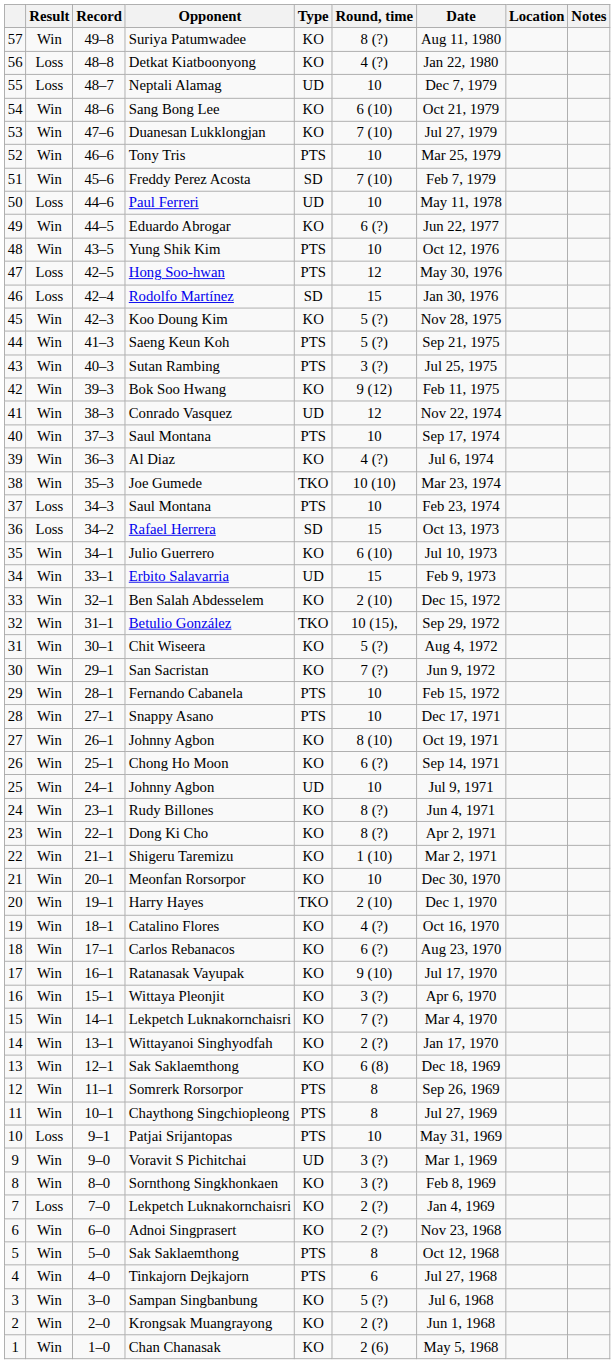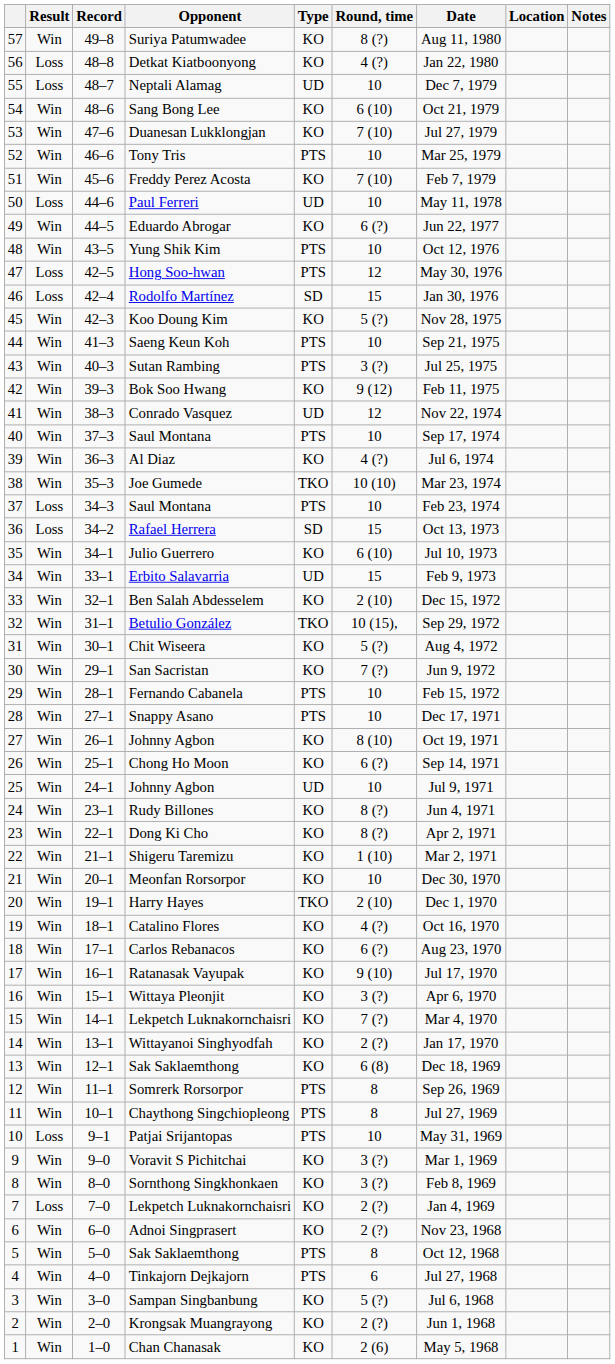 <table class=wikitable style=text-align:center>
 <tr>
 <th></th>
 <th>Result</th>
 <th>Record</th>
 <th>Opponent</th>
 <th>Type</th>
 <th>Round, time</th>
 <th>Date</th>
 <th>Location</th>
 <th>Notes</th>
 </tr>
 <tr>
 <td>57</td>
 <td>Win</td>
 <td>49–8</td>
 <td align=left>Suriya Patumwadee</td>
 <td>KO</td>
 <td>8 (?)</td>
 <td>Aug 11, 1980</td>
 <td align=left></td>
 <td align=left></td>
 </tr>
 <tr>
 <td>56</td>
 <td>Loss</td>
 <td>48–8</td>
 <td align=left>Detkat Kiatboonyong</td>
 <td>KO</td>
 <td>4 (?)</td>
 <td>Jan 22, 1980</td>
 <td align=left></td>
 <td align=left></td>
 </tr>
 <tr>
 <td>55</td>
 <td>Loss</td>
 <td>48–7</td>
 <td align=left>Neptali Alamag</td>
 <td>UD</td>
 <td>10</td>
 <td>Dec 7, 1979</td>
 <td align=left></td>
 <td align=left></td>
 </tr>
 <tr>
 <td>54</td>
 <td>Win</td>
 <td>48–6</td>
 <td align=left>Sang Bong Lee</td>
 <td>KO</td>
 <td>6 (10)</td>
 <td>Oct 21, 1979</td>
 <td align=left></td>
 <td align=left></td>
 </tr>
 <tr>
 <td>53</td>
 <td>Win</td>
 <td>47–6</td>
 <td align=left>Duanesan Lukklongjan</td>
 <td>KO</td>
 <td>7 (10)</td>
 <td>Jul 27, 1979</td>
 <td align=left></td>
 <td align=left></td>
 </tr>
 <tr>
 <td>52</td>
 <td>Win</td>
 <td>46–6</td>
 <td align=left>Tony Tris</td>
 <td>PTS</td>
 <td>10</td>
 <td>Mar 25, 1979</td>
 <td align=left></td>
 <td align=left></td>
 </tr>
 <tr>
 <td>51</td>
 <td>Win</td>
 <td>45–6</td>
 <td align=left>Freddy Perez Acosta</td>
-<td>SD</td>
+<td>KO</td>
 <td>7 (10)</td>
 <td>Feb 7, 1979</td>
 <td align=left></td>
 <td align=left></td>
 </tr>
 <tr>
 <td>50</td>
 <td>Loss</td>
 <td>44–6</td>
 <td align=left><a href='#'>Paul Ferreri</a></td>
 <td>UD</td>
 <td>10</td>
 <td>May 11, 1978</td>
 <td align=left></td>
 <td align=left></td>
 </tr>
 <tr>
 <td>49</td>
 <td>Win</td>
 <td>44–5</td>
 <td align=left>Eduardo Abrogar</td>
 <td>KO</td>
 <td>6 (?)</td>
 <td>Jun 22, 1977</td>
 <td align=left></td>
 <td align=left></td>
 </tr>
 <tr>
 <td>48</td>
 <td>Win</td>
 <td>43–5</td>
 <td align=left>Yung Shik Kim</td>
 <td>PTS</td>
 <td>10</td>
 <td>Oct 12, 1976</td>
 <td align=left></td>
 <td align=left></td>
 </tr>
 <tr>
 <td>47</td>
 <td>Loss</td>
 <td>42–5</td>
 <td align=left><a href='#'>Hong Soo-hwan</a></td>
 <td>PTS</td>
 <td>12</td>
 <td>May 30, 1976</td>
 <td align=left></td>
 <td align=left></td>
 </tr>
 <tr>
 <td>46</td>
 <td>Loss</td>
 <td>42–4</td>
 <td align=left><a href='#'>Rodolfo Martínez</a></td>
 <td>SD</td>
 <td>15</td>
 <td>Jan 30, 1976</td>
 <td align=left></td>
 <td align=left></td>
 </tr>
 <tr>
 <td>45</td>
 <td>Win</td>
 <td>42–3</td>
 <td align=left>Koo Doung Kim</td>
 <td>KO</td>
 <td>5 (?)</td>
 <td>Nov 28, 1975</td>
 <td align=left></td>
 <td align=left></td>
 </tr>
 <tr>
 <td>44</td>
 <td>Win</td>
 <td>41–3</td>
 <td align=left>Saeng Keun Koh</td>
 <td>PTS</td>
-<td>5 (?)</td>
+<td>10</td>
 <td>Sep 21, 1975</td>
 <td align=left></td>
 <td align=left></td>
 </tr>
 <tr>
 <td>43</td>
 <td>Win</td>
 <td>40–3</td>
 <td align=left>Sutan Rambing</td>
 <td>PTS</td>
 <td>3 (?)</td>
 <td>Jul 25, 1975</td>
 <td align=left></td>
 <td align=left></td>
 </tr>
 <tr>
 <td>42</td>
 <td>Win</td>
 <td>39–3</td>
 <td align=left>Bok Soo Hwang</td>
 <td>KO</td>
 <td>9 (12)</td>
 <td>Feb 11, 1975</td>
 <td align=left></td>
 <td align=left></td>
 </tr>
 <tr>
 <td>41</td>
 <td>Win</td>
 <td>38–3</td>
 <td align=left>Conrado Vasquez</td>
 <td>UD</td>
 <td>12</td>
 <td>Nov 22, 1974</td>
 <td align=left></td>
 <td align=left></td>
 </tr>
 <tr>
 <td>40</td>
 <td>Win</td>
 <td>37–3</td>
 <td align=left>Saul Montana</td>
 <td>PTS</td>
 <td>10</td>
 <td>Sep 17, 1974</td>
 <td align=left></td>
 <td align=left></td>
 </tr>
 <tr>
 <td>39</td>
 <td>Win</td>
 <td>36–3</td>
 <td align=left>Al Diaz</td>
 <td>KO</td>
 <td>4 (?)</td>
 <td>Jul 6, 1974</td>
 <td align=left></td>
 <td align=left></td>
 </tr>
 <tr>
 <td>38</td>
 <td>Win</td>
 <td>35–3</td>
 <td align=left>Joe Gumede</td>
 <td>TKO</td>
 <td>10 (10)</td>
 <td>Mar 23, 1974</td>
 <td align=left></td>
 <td align=left></td>
 </tr>
 <tr>
 <td>37</td>
 <td>Loss</td>
 <td>34–3</td>
 <td align=left>Saul Montana</td>
 <td>PTS</td>
 <td>10</td>
 <td>Feb 23, 1974</td>
 <td align=left></td>
 <td align=left></td>
 </tr>
 <tr>
 <td>36</td>
 <td>Loss</td>
 <td>34–2</td>
 <td align=left><a href='#'>Rafael Herrera</a></td>
 <td>SD</td>
 <td>15</td>
 <td>Oct 13, 1973</td>
 <td align=left></td>
 <td align=left></td>
 </tr>
 <tr>
 <td>35</td>
 <td>Win</td>
 <td>34–1</td>
 <td align=left>Julio Guerrero</td>
 <td>KO</td>
 <td>6 (10)</td>
 <td>Jul 10, 1973</td>
 <td align=left></td>
 <td align=left></td>
 </tr>
 <tr>
 <td>34</td>
 <td>Win</td>
 <td>33–1</td>
 <td align=left><a href='#'>Erbito Salavarria</a></td>
 <td>UD</td>
 <td>15</td>
 <td>Feb 9, 1973</td>
 <td align=left></td>
 <td align=left></td>
 </tr>
 <tr>
 <td>33</td>
 <td>Win</td>
 <td>32–1</td>
 <td align=left>Ben Salah Abdesselem</td>
 <td>KO</td>
 <td>2 (10)</td>
 <td>Dec 15, 1972</td>
 <td align=left></td>
 <td align=left></td>
 </tr>
 <tr>
 <td>32</td>
 <td>Win</td>
 <td>31–1</td>
 <td align=left><a href='#'>Betulio González</a></td>
 <td>TKO</td>
 <td>10 (15), </td>
 <td>Sep 29, 1972</td>
 <td align=left></td>
 <td align=left></td>
 </tr>
 <tr>
 <td>31</td>
 <td>Win</td>
 <td>30–1</td>
 <td align=left>Chit Wiseera</td>
 <td>KO</td>
 <td>5 (?)</td>
 <td>Aug 4, 1972</td>
 <td align=left></td>
 <td align=left></td>
 </tr>
 <tr>
 <td>30</td>
 <td>Win</td>
 <td>29–1</td>
 <td align=left>San Sacristan</td>
 <td>KO</td>
 <td>7 (?)</td>
 <td>Jun 9, 1972</td>
 <td align=left></td>
 <td align=left></td>
 </tr>
 <tr>
 <td>29</td>
 <td>Win</td>
 <td>28–1</td>
 <td align=left>Fernando Cabanela</td>
 <td>PTS</td>
 <td>10</td>
 <td>Feb 15, 1972</td>
 <td align=left></td>
 <td align=left></td>
 </tr>
 <tr>
 <td>28</td>
 <td>Win</td>
 <td>27–1</td>
 <td align=left>Snappy Asano</td>
 <td>PTS</td>
 <td>10</td>
 <td>Dec 17, 1971</td>
 <td align=left></td>
 <td align=left></td>
 </tr>
 <tr>
 <td>27</td>
 <td>Win</td>
 <td>26–1</td>
 <td align=left>Johnny Agbon</td>
 <td>KO</td>
 <td>8 (10)</td>
 <td>Oct 19, 1971</td>
 <td align=left></td>
 <td align=left></td>
 </tr>
 <tr>
 <td>26</td>
 <td>Win</td>
 <td>25–1</td>
 <td align=left>Chong Ho Moon</td>
 <td>KO</td>
 <td>6 (?)</td>
 <td>Sep 14, 1971</td>
 <td align=left></td>
 <td align=left></td>
 </tr>
 <tr>
 <td>25</td>
 <td>Win</td>
 <td>24–1</td>
 <td align=left>Johnny Agbon</td>
 <td>UD</td>
 <td>10</td>
 <td>Jul 9, 1971</td>
 <td align=left></td>
 <td align=left></td>
 </tr>
 <tr>
 <td>24</td>
 <td>Win</td>
 <td>23–1</td>
 <td align=left>Rudy Billones</td>
 <td>KO</td>
 <td>8 (?)</td>
 <td>Jun 4, 1971</td>
 <td align=left></td>
 <td align=left></td>
 </tr>
 <tr>
 <td>23</td>
 <td>Win</td>
 <td>22–1</td>
 <td align=left>Dong Ki Cho</td>
 <td>KO</td>
 <td>8 (?)</td>
 <td>Apr 2, 1971</td>
 <td align=left></td>
 <td align=left></td>
 </tr>
 <tr>
 <td>22</td>
 <td>Win</td>
 <td>21–1</td>
 <td align=left>Shigeru Taremizu</td>
 <td>KO</td>
 <td>1 (10)</td>
 <td>Mar 2, 1971</td>
 <td align=left></td>
 <td align=left></td>
 </tr>
 <tr>
 <td>21</td>
 <td>Win</td>
 <td>20–1</td>
 <td align=left>Meonfan Rorsorpor</td>
 <td>KO</td>
 <td>10</td>
 <td>Dec 30, 1970</td>
 <td align=left></td>
 <td align=left></td>
 </tr>
 <tr>
 <td>20</td>
 <td>Win</td>
 <td>19–1</td>
 <td align=left>Harry Hayes</td>
 <td>TKO</td>
 <td>2 (10)</td>
 <td>Dec 1, 1970</td>
 <td align=left></td>
 <td align=left></td>
 </tr>
 <tr>
 <td>19</td>
 <td>Win</td>
 <td>18–1</td>
 <td align=left>Catalino Flores</td>
 <td>KO</td>
 <td>4 (?)</td>
 <td>Oct 16, 1970</td>
 <td align=left></td>
 <td align=left></td>
 </tr>
 <tr>
 <td>18</td>
 <td>Win</td>
 <td>17–1</td>
 <td align=left>Carlos Rebanacos</td>
 <td>KO</td>
 <td>6 (?)</td>
 <td>Aug 23, 1970</td>
 <td align=left></td>
 <td align=left></td>
 </tr>
 <tr>
 <td>17</td>
 <td>Win</td>
 <td>16–1</td>
 <td align=left>Ratanasak Vayupak</td>
 <td>KO</td>
 <td>9 (10)</td>
 <td>Jul 17, 1970</td>
 <td align=left></td>
 <td align=left></td>
 </tr>
 <tr>
 <td>16</td>
 <td>Win</td>
 <td>15–1</td>
 <td align=left>Wittaya Pleonjit</td>
 <td>KO</td>
 <td>3 (?)</td>
 <td>Apr 6, 1970</td>
 <td align=left></td>
 <td align=left></td>
 </tr>
 <tr>
 <td>15</td>
 <td>Win</td>
 <td>14–1</td>
 <td align=left>Lekpetch Luknakornchaisri</td>
 <td>KO</td>
 <td>7 (?)</td>
 <td>Mar 4, 1970</td>
 <td align=left></td>
 <td align=left></td>
 </tr>
 <tr>
 <td>14</td>
 <td>Win</td>
 <td>13–1</td>
 <td align=left>Wittayanoi Singhyodfah</td>
 <td>KO</td>
 <td>2 (?)</td>
 <td>Jan 17, 1970</td>
 <td align=left></td>
 <td align=left></td>
 </tr>
 <tr>
 <td>13</td>
 <td>Win</td>
 <td>12–1</td>
 <td align=left>Sak Saklaemthong</td>
 <td>KO</td>
 <td>6 (8)</td>
 <td>Dec 18, 1969</td>
 <td align=left></td>
 <td align=left></td>
 </tr>
 <tr>
 <td>12</td>
 <td>Win</td>
 <td>11–1</td>
 <td align=left>Somrerk Rorsorpor</td>
 <td>PTS</td>
 <td>8</td>
 <td>Sep 26, 1969</td>
 <td align=left></td>
 <td align=left></td>
 </tr>
 <tr>
 <td>11</td>
 <td>Win</td>
 <td>10–1</td>
 <td align=left>Chaythong Singchiopleong</td>
 <td>PTS</td>
 <td>8</td>
 <td>Jul 27, 1969</td>
 <td align=left></td>
 <td align=left></td>
 </tr>
 <tr>
 <td>10</td>
 <td>Loss</td>
 <td>9–1</td>
 <td align=left>Patjai Srijantopas</td>
 <td>PTS</td>
 <td>10</td>
 <td>May 31, 1969</td>
 <td align=left></td>
 <td align=left></td>
 </tr>
 <tr>
 <td>9</td>
 <td>Win</td>
 <td>9–0</td>
 <td align=left>Voravit S Pichitchai</td>
-<td>UD</td>
+<td>KO</td>
 <td>3 (?)</td>
 <td>Mar 1, 1969</td>
 <td align=left></td>
 <td align=left></td>
 </tr>
 <tr>
 <td>8</td>
 <td>Win</td>
 <td>8–0</td>
 <td align=left>Sornthong Singkhonkaen</td>
 <td>KO</td>
 <td>3 (?)</td>
 <td>Feb 8, 1969</td>
 <td align=left></td>
 <td align=left></td>
 </tr>
 <tr>
 <td>7</td>
 <td>Loss</td>
 <td>7–0</td>
 <td align=left>Lekpetch Luknakornchaisri</td>
 <td>KO</td>
 <td>2 (?)</td>
 <td>Jan 4, 1969</td>
 <td align=left></td>
 <td align=left></td>
 </tr>
 <tr>
 <td>6</td>
 <td>Win</td>
 <td>6–0</td>
 <td align=left>Adnoi Singprasert</td>
 <td>KO</td>
 <td>2 (?)</td>
 <td>Nov 23, 1968</td>
 <td align=left></td>
 <td align=left></td>
 </tr>
 <tr>
 <td>5</td>
 <td>Win</td>
 <td>5–0</td>
 <td align=left>Sak Saklaemthong</td>
 <td>PTS</td>
 <td>8</td>
 <td>Oct 12, 1968</td>
 <td align=left></td>
 <td align=left></td>
 </tr>
 <tr>
 <td>4</td>
 <td>Win</td>
 <td>4–0</td>
 <td align=left>Tinkajorn Dejkajorn</td>
 <td>PTS</td>
 <td>6</td>
 <td>Jul 27, 1968</td>
 <td align=left></td>
 <td align=left></td>
 </tr>
 <tr>
 <td>3</td>
 <td>Win</td>
 <td>3–0</td>
 <td align=left>Sampan Singbanbung</td>
 <td>KO</td>
 <td>5 (?)</td>
 <td>Jul 6, 1968</td>
 <td align=left></td>
 <td align=left></td>
 </tr>
 <tr>
 <td>2</td>
 <td>Win</td>
 <td>2–0</td>
 <td align=left>Krongsak Muangrayong</td>
 <td>KO</td>
 <td>2 (?)</td>
 <td>Jun 1, 1968</td>
 <td align=left></td>
 <td align=left></td>
 </tr>
 <tr>
 <td>1</td>
 <td>Win</td>
 <td>1–0</td>
 <td align=left>Chan Chanasak</td>
 <td>KO</td>
 <td>2 (6)</td>
 <td>May 5, 1968</td>
 <td align=left></td>
 <td align=left></td>
 </tr>
 </table>
